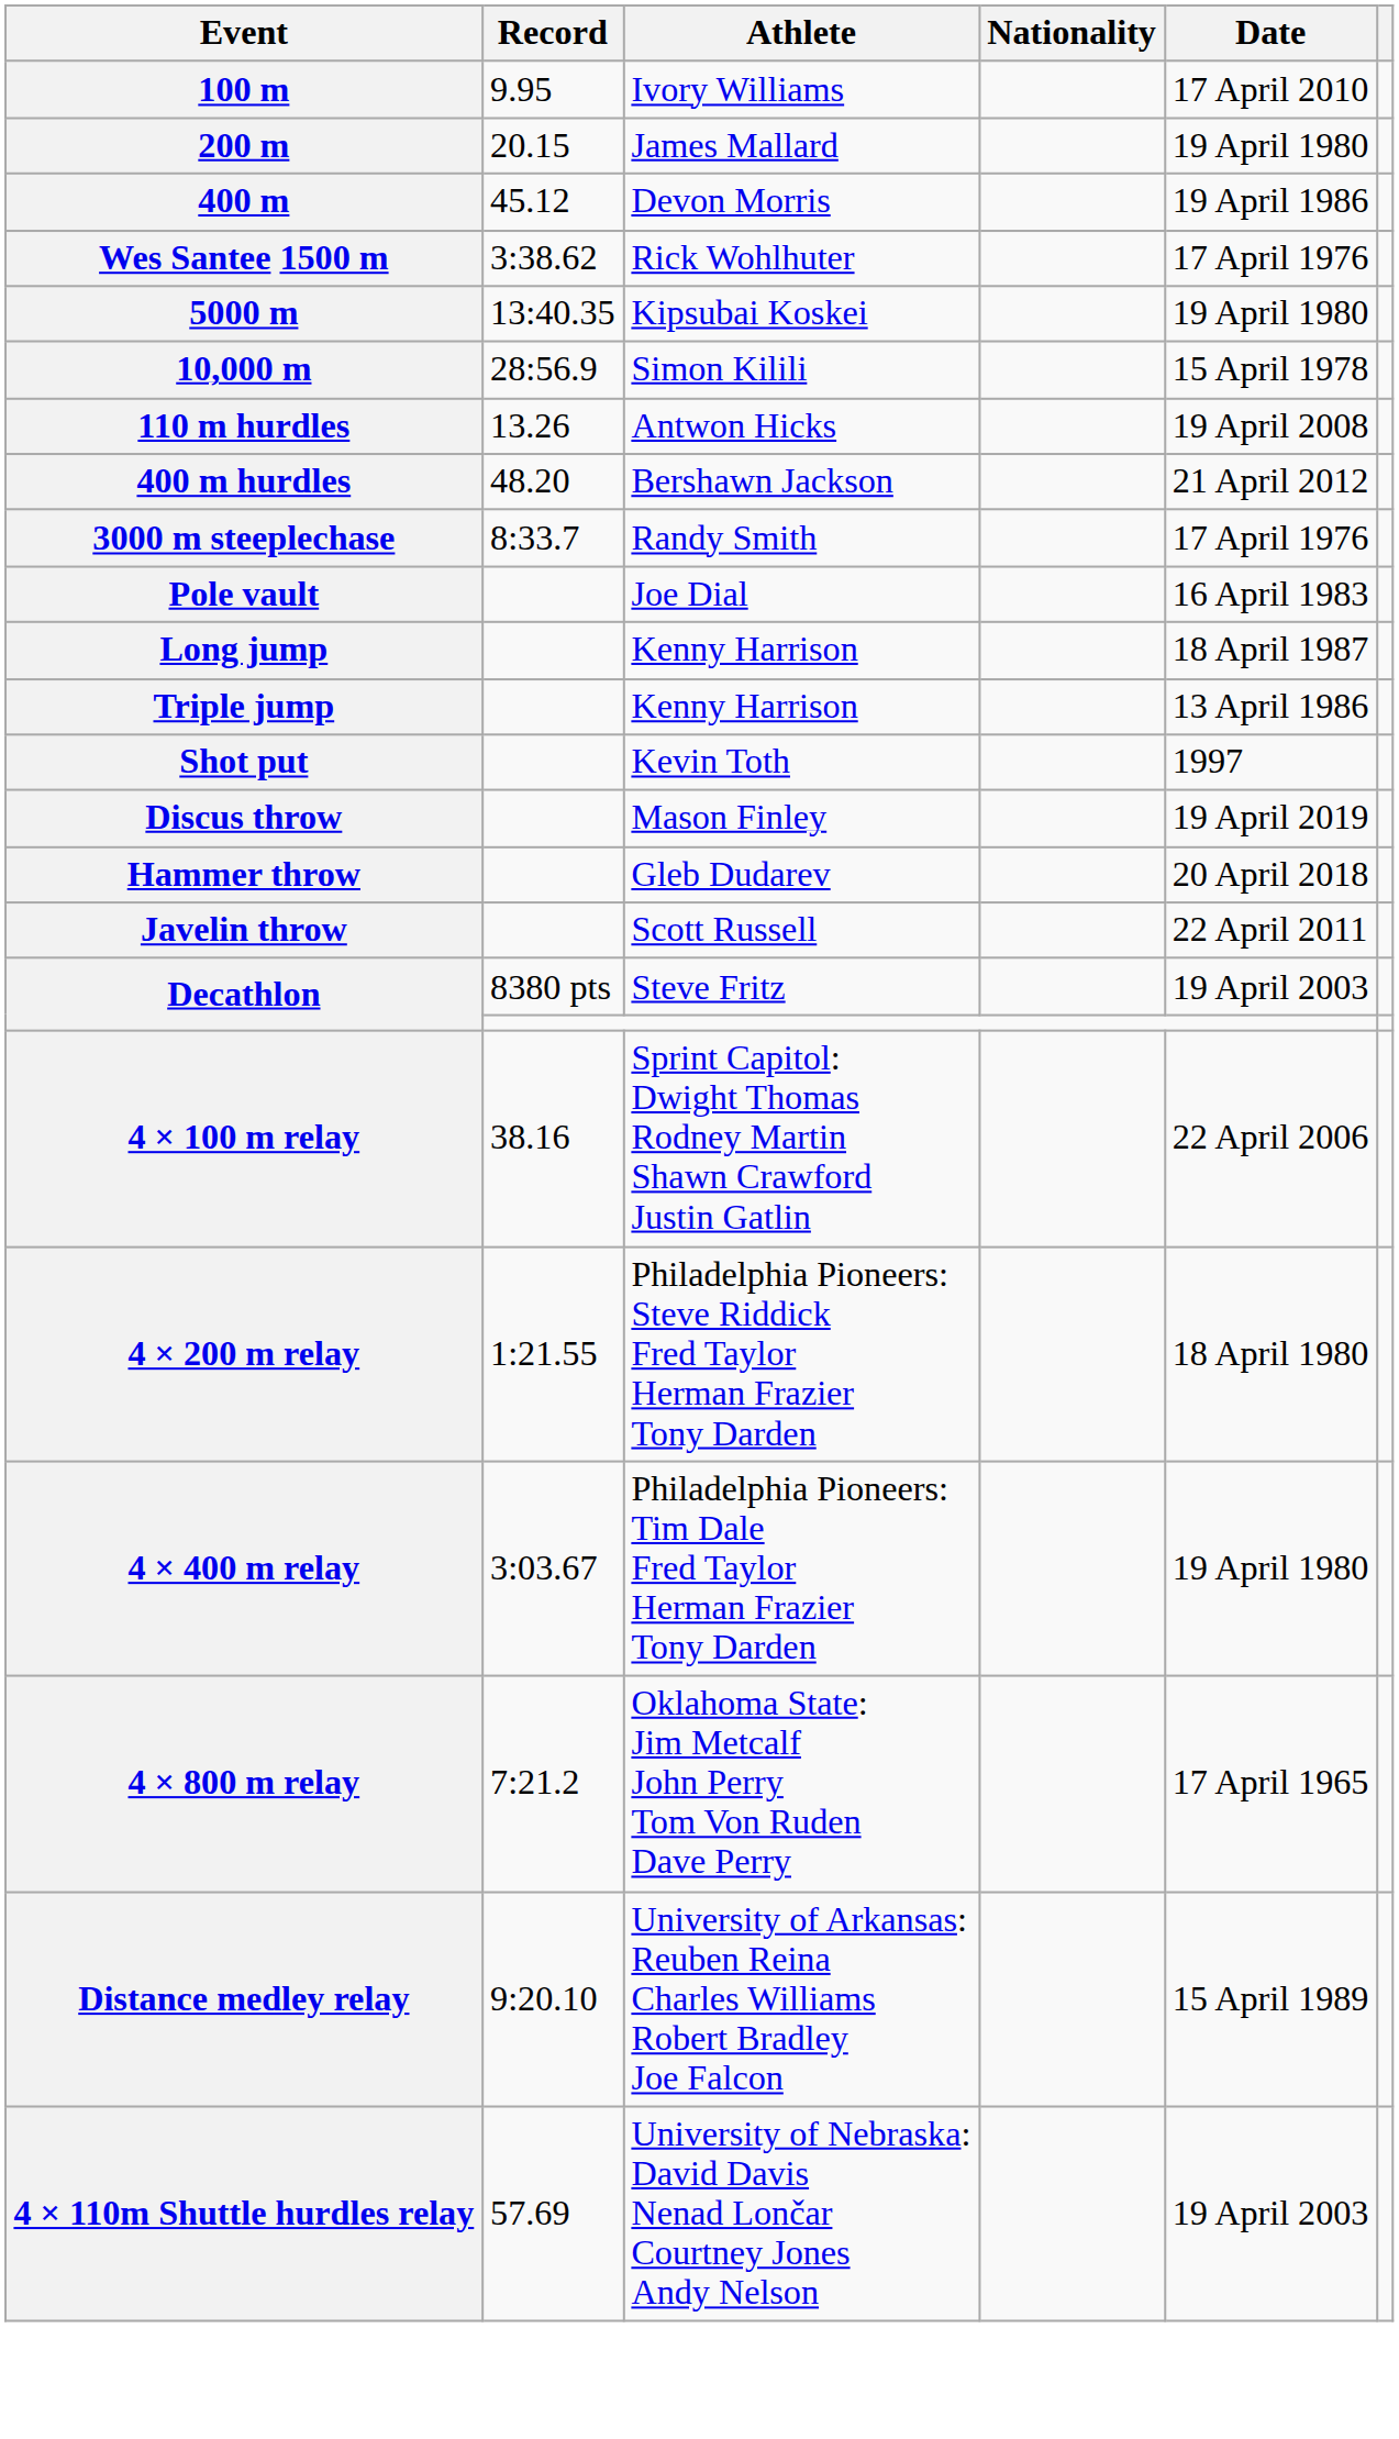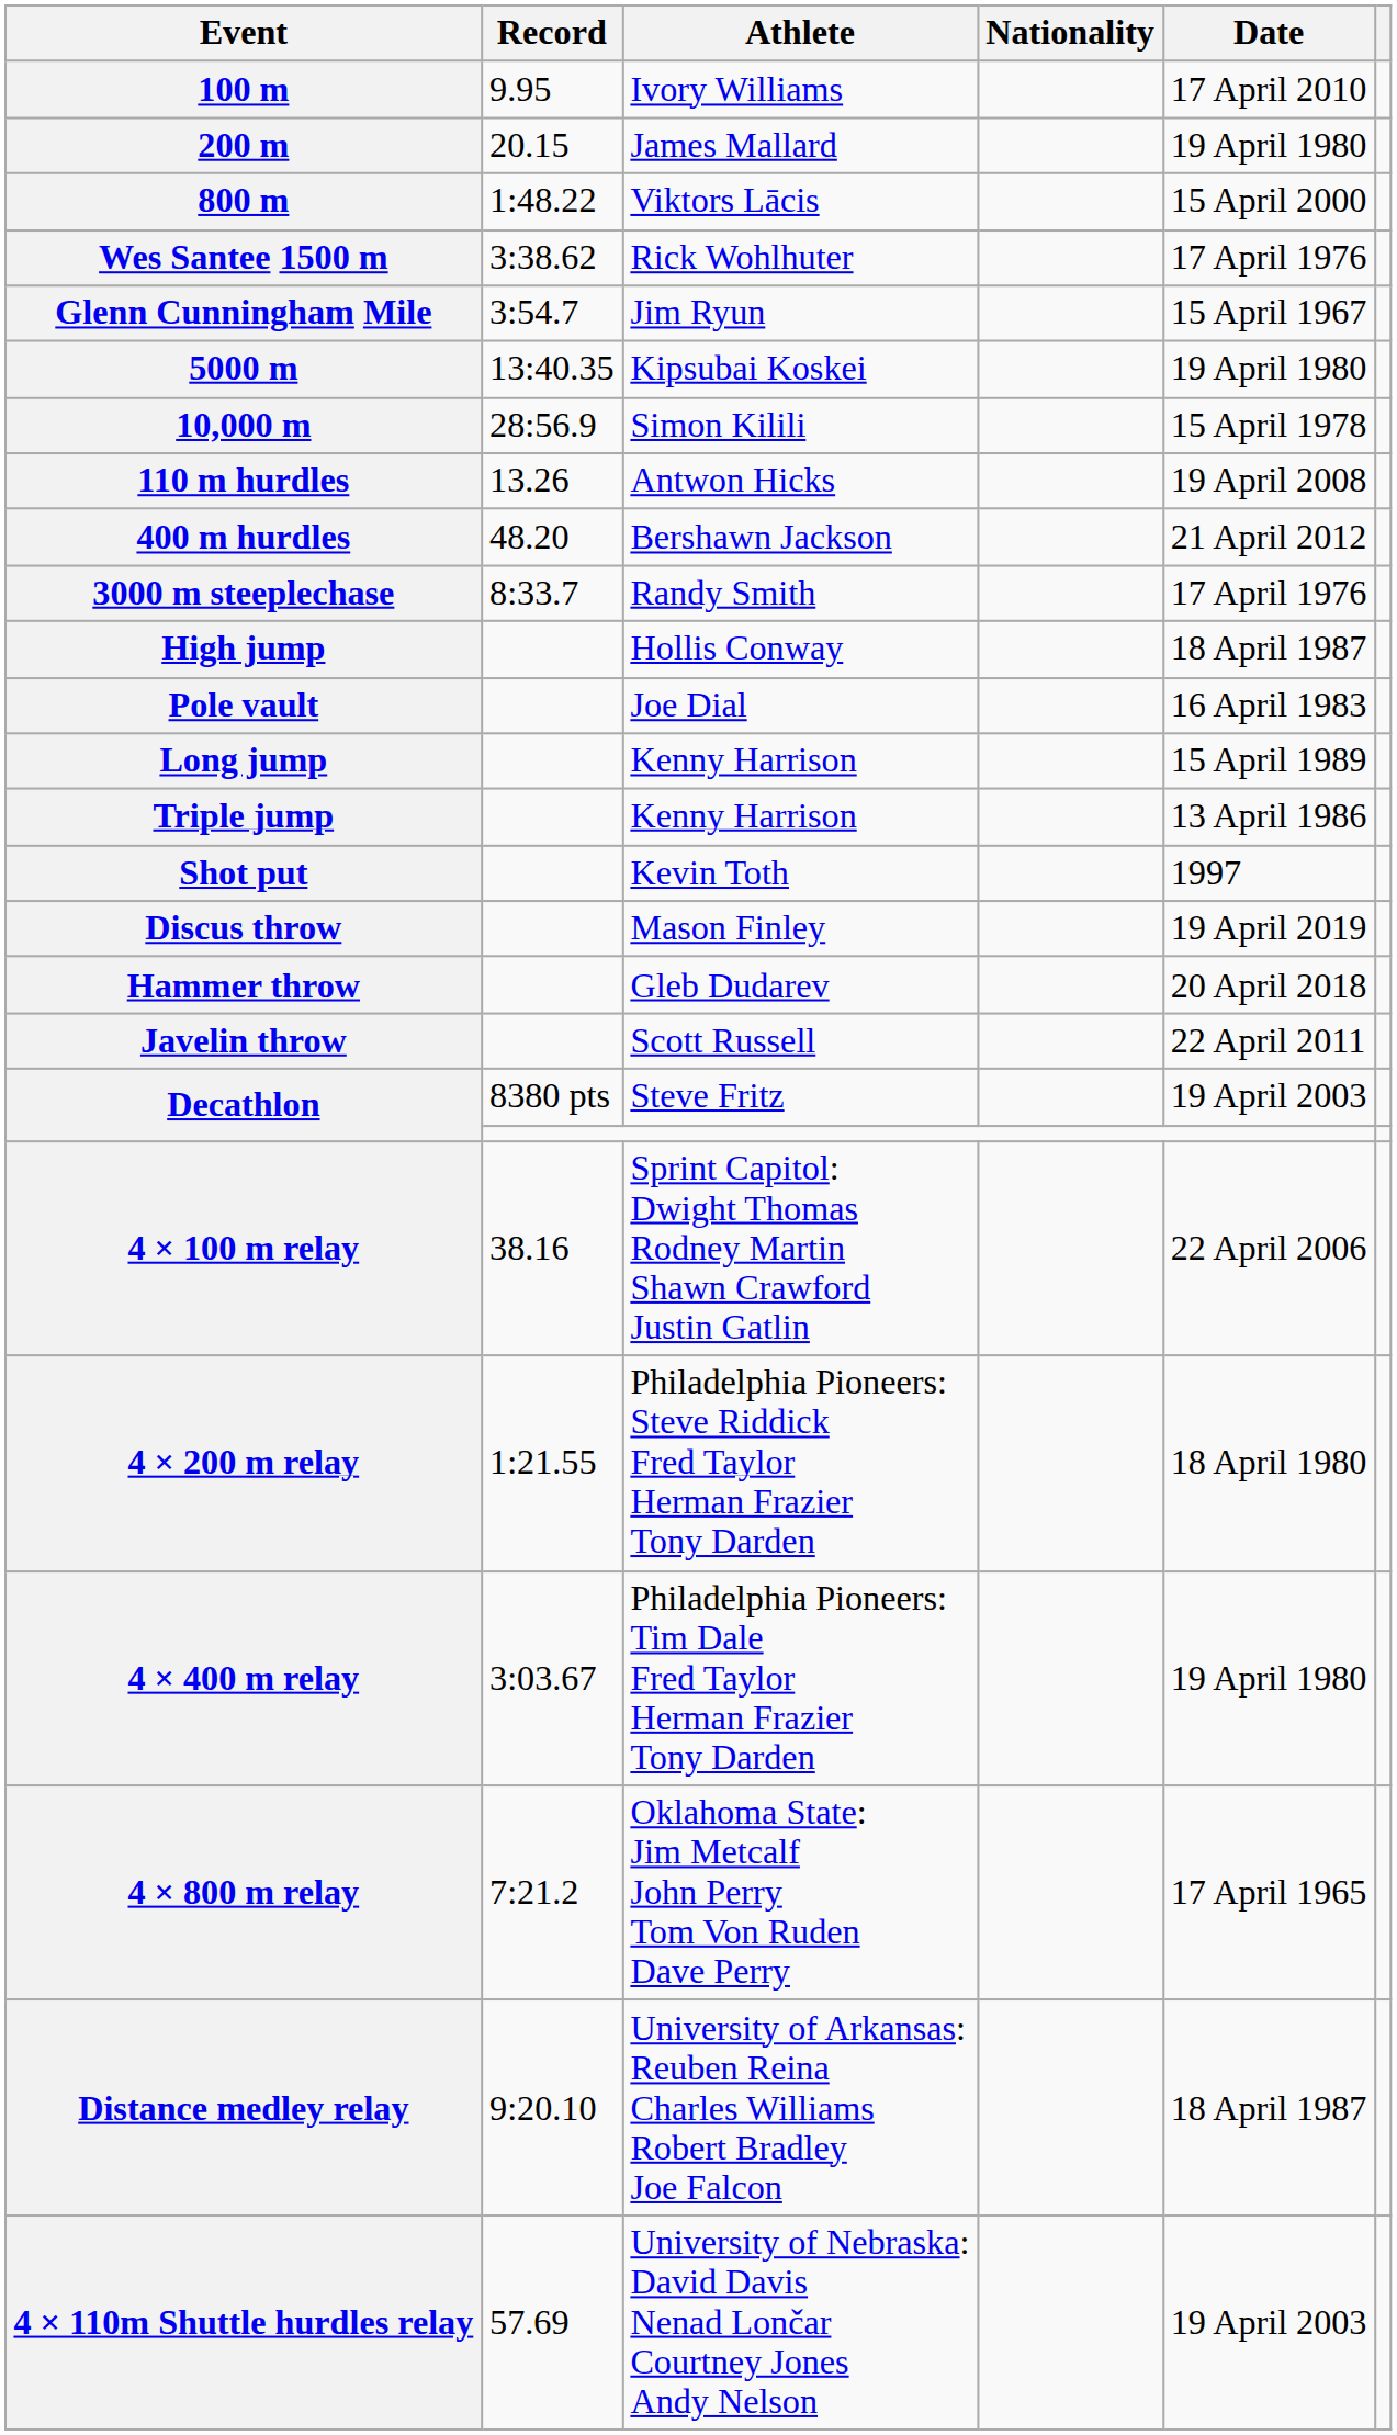 <table class="wikitable plainrowheaders sticky-header">
 <tr>
 <th scope="col">Event</th>
 <th scope="col">Record</th>
 <th scope="col">Athlete</th>
 <th scope="col">Nationality</th>
 <th scope="col">Date</th>
 <th scope="col"></th>
 </tr>
 <tr>
 <th scope="row"><a href='#'>100 m</a></th>
 <td>9.95 </td>
 <td><a href='#'>Ivory Williams</a></td>
 <td></td>
 <td>17 April 2010</td>
 <td></td>
 </tr>
 <tr>
 <th scope="row"><a href='#'>200 m</a></th>
 <td>20.15</td>
 <td><a href='#'>James Mallard</a></td>
 <td></td>
 <td>19 April 1980</td>
 <td></td>
 </tr>
 <tr>
-<th scope="row"><a href='#'>400 m</a></th>
-<td>45.12</td>
-<td><a href='#'>Devon Morris</a></td>
+<th scope="row"><a href='#'>800 m</a></th>
+<td>1:48.22</td>
+<td><a href='#'>Viktors Lācis</a></td>
 <td></td>
-<td>19 April 1986</td>
+<td>15 April 2000</td>
 <td></td>
 </tr>
 <tr>
 <th scope="row"><a href='#'>Wes Santee</a> <a href='#'>1500 m</a></th>
 <td>3:38.62</td>
 <td><a href='#'>Rick Wohlhuter</a></td>
 <td></td>
 <td>17 April 1976</td>
+<td></td>
+</tr>
+<tr>
+<th scope="row"><a href='#'>Glenn Cunningham</a> <a href='#'>Mile</a></th>
+<td>3:54.7</td>
+<td><a href='#'>Jim Ryun</a></td>
+<td></td>
+<td>15 April 1967</td>
 <td></td>
 </tr>
 <tr>
 <th scope="row"><a href='#'>5000 m</a></th>
 <td>13:40.35</td>
 <td><a href='#'>Kipsubai Koskei</a></td>
 <td></td>
 <td>19 April 1980</td>
 <td></td>
 </tr>
 <tr>
 <th scope="row"><a href='#'>10,000 m</a></th>
 <td>28:56.9</td>
 <td><a href='#'>Simon Kilili</a></td>
 <td></td>
 <td>15 April 1978</td>
 <td></td>
 </tr>
 <tr>
 <th scope="row"><a href='#'>110 m hurdles</a></th>
 <td>13.26</td>
 <td><a href='#'>Antwon Hicks</a></td>
 <td></td>
 <td>19 April 2008</td>
 <td></td>
 </tr>
 <tr>
 <th scope="row"><a href='#'>400 m hurdles</a></th>
 <td>48.20</td>
 <td><a href='#'>Bershawn Jackson</a></td>
 <td></td>
 <td>21 April 2012</td>
 <td></td>
 </tr>
 <tr>
 <th scope="row"><a href='#'>3000 m steeplechase</a></th>
 <td>8:33.7</td>
 <td><a href='#'>Randy Smith</a></td>
 <td></td>
 <td>17 April 1976</td>
 <td></td>
 </tr>
 <tr>
+<th scope="row"><a href='#'>High jump</a></th>
+<td></td>
+<td><a href='#'>Hollis Conway</a></td>
+<td></td>
+<td>18 April 1987</td>
+<td></td>
+</tr>
+<tr>
 <th scope="row"><a href='#'>Pole vault</a></th>
 <td></td>
 <td><a href='#'>Joe Dial</a></td>
 <td></td>
 <td>16 April 1983</td>
 <td></td>
 </tr>
 <tr>
 <th scope="row"><a href='#'>Long jump</a></th>
 <td></td>
 <td><a href='#'>Kenny Harrison</a></td>
 <td></td>
-<td>18 April 1987</td>
+<td>15 April 1989</td>
 <td></td>
 </tr>
 <tr>
 <th scope="row"><a href='#'>Triple jump</a></th>
 <td></td>
 <td><a href='#'>Kenny Harrison</a></td>
 <td></td>
 <td>13 April 1986</td>
 <td></td>
 </tr>
 <tr>
 <th scope="row"><a href='#'>Shot put</a></th>
 <td></td>
 <td><a href='#'>Kevin Toth</a></td>
 <td></td>
 <td>1997</td>
 <td></td>
 </tr>
 <tr>
 <th scope="row"><a href='#'>Discus throw</a></th>
 <td></td>
 <td><a href='#'>Mason Finley</a></td>
 <td></td>
 <td>19 April 2019</td>
 <td></td>
 </tr>
 <tr>
 <th scope="row"><a href='#'>Hammer throw</a></th>
 <td></td>
 <td><a href='#'>Gleb Dudarev</a></td>
 <td></td>
 <td>20 April 2018</td>
 <td></td>
 </tr>
 <tr>
 <th scope="row"><a href='#'>Javelin throw</a></th>
 <td></td>
 <td><a href='#'>Scott Russell</a></td>
 <td></td>
 <td>22 April 2011</td>
 <td></td>
 </tr>
 <tr>
 <th scope="rowgroup" rowspan="2"><a href='#'>Decathlon</a></th>
 <td>8380 pts</td>
 <td><a href='#'>Steve Fritz</a></td>
 <td></td>
 <td>19 April 2003</td>
 <td></td>
 </tr>
 <tr>
 <td colspan="4"></td>
 <td></td>
 </tr>
 <tr>
 <th scope="row"><a href='#'>4 × 100 m relay</a></th>
 <td>38.16</td>
 <td><a href='#'>Sprint Capitol</a>:<br><a href='#'>Dwight Thomas</a><br><a href='#'>Rodney Martin</a><br><a href='#'>Shawn Crawford</a><br><a href='#'>Justin Gatlin</a></td>
 <td><br><br><br><br></td>
 <td>22 April 2006</td>
 <td></td>
 </tr>
 <tr>
 <th scope="row"><a href='#'>4 × 200 m relay</a></th>
 <td>1:21.55</td>
 <td>Philadelphia Pioneers:<br><a href='#'>Steve Riddick</a><br><a href='#'>Fred Taylor</a><br><a href='#'>Herman Frazier</a><br><a href='#'>Tony Darden</a></td>
 <td><br><br><br><br></td>
 <td>18 April 1980</td>
 <td></td>
 </tr>
 <tr>
 <th scope="row"><a href='#'>4 × 400 m relay</a></th>
 <td>3:03.67</td>
 <td>Philadelphia Pioneers:<br><a href='#'>Tim Dale</a><br><a href='#'>Fred Taylor</a><br><a href='#'>Herman Frazier</a><br><a href='#'>Tony Darden</a></td>
 <td><br><br><br><br></td>
 <td>19 April 1980</td>
 <td></td>
 </tr>
 <tr>
 <th scope="row"><a href='#'>4 × 800 m relay</a></th>
 <td>7:21.2</td>
 <td><a href='#'>Oklahoma State</a>:<br><a href='#'>Jim Metcalf</a><br><a href='#'>John Perry</a><br><a href='#'>Tom Von Ruden</a><br><a href='#'>Dave Perry</a></td>
 <td><br></td>
 <td>17 April 1965</td>
 <td></td>
 </tr>
 <tr>
 <th scope="row"><a href='#'>Distance medley relay</a></th>
 <td>9:20.10</td>
 <td><a href='#'>University of Arkansas</a>:<br><a href='#'>Reuben Reina</a><br><a href='#'>Charles Williams</a><br><a href='#'>Robert Bradley</a><br><a href='#'>Joe Falcon</a></td>
 <td><br><br><br><br></td>
-<td>15 April 1989</td>
+<td>18 April 1987</td>
 <td></td>
 </tr>
 <tr>
 <th scope="row"><a href='#'>4 × 110m Shuttle hurdles relay</a></th>
 <td>57.69</td>
 <td><a href='#'>University of Nebraska</a>:<br><a href='#'>David Davis</a><br><a href='#'>Nenad Lončar</a><br><a href='#'>Courtney Jones</a><br><a href='#'>Andy Nelson</a></td>
 <td><br><br><br><br></td>
 <td>19 April 2003</td>
 <td></td>
 </tr>
 </table>
